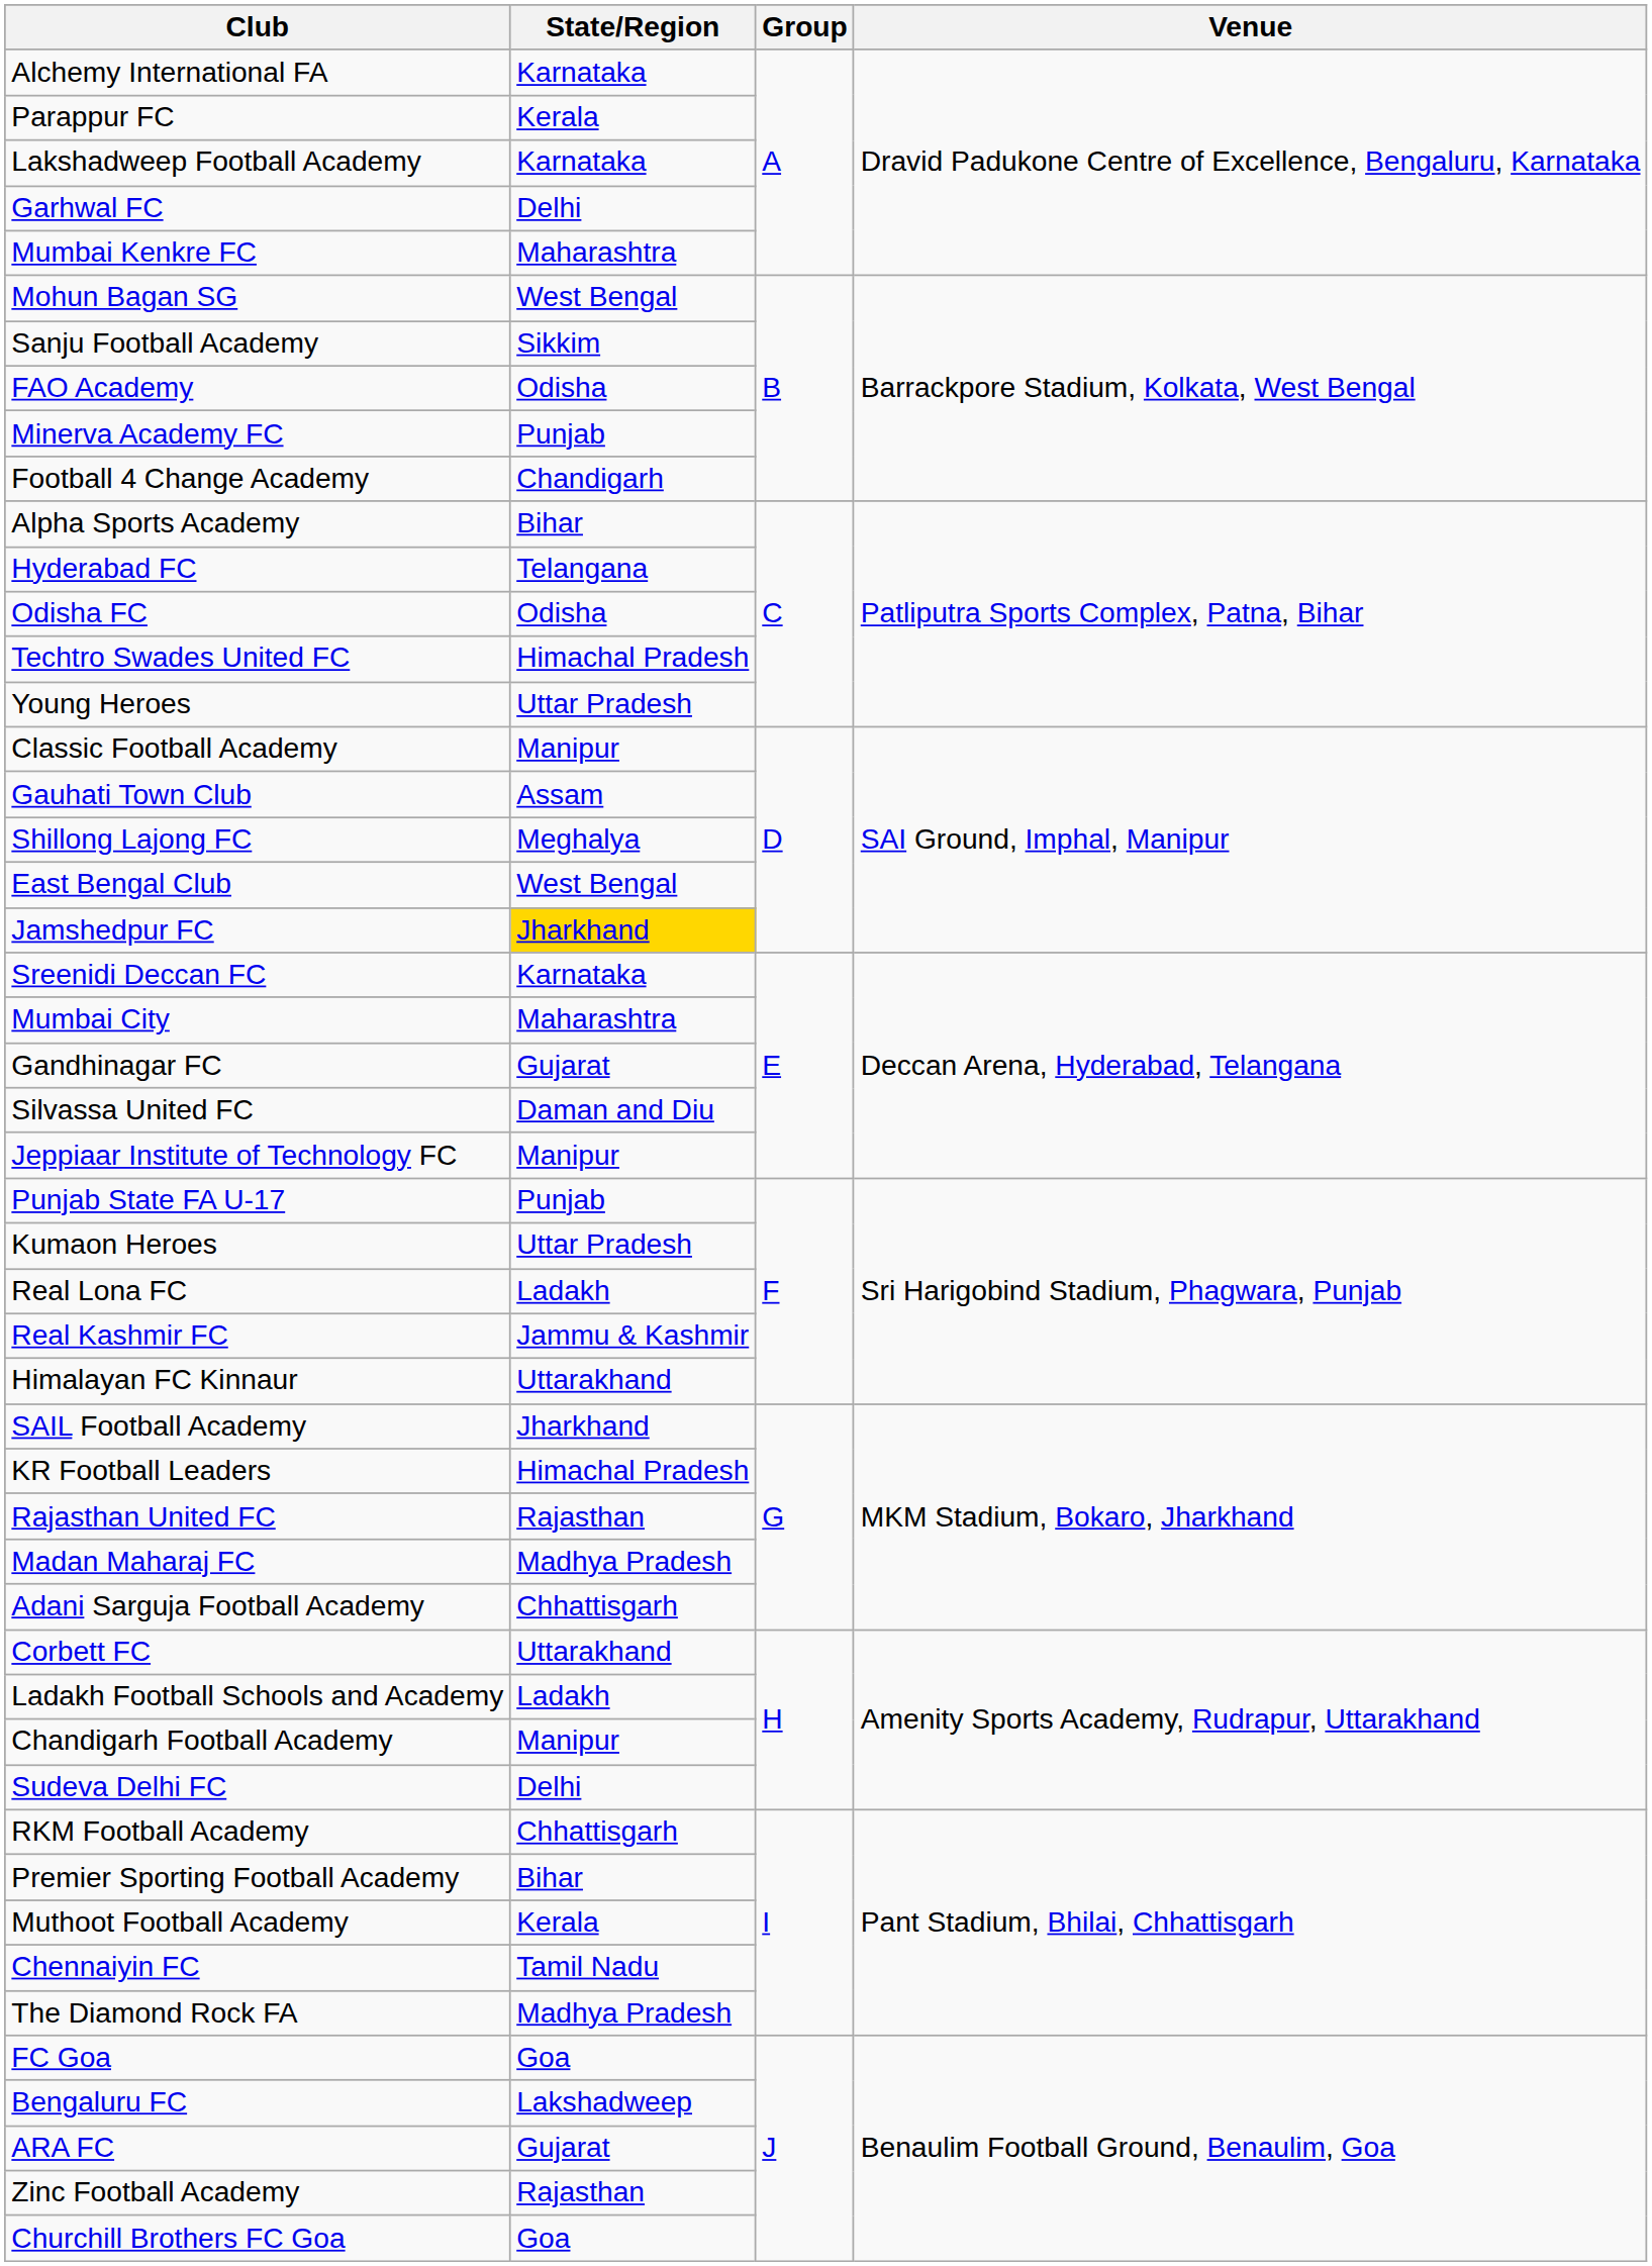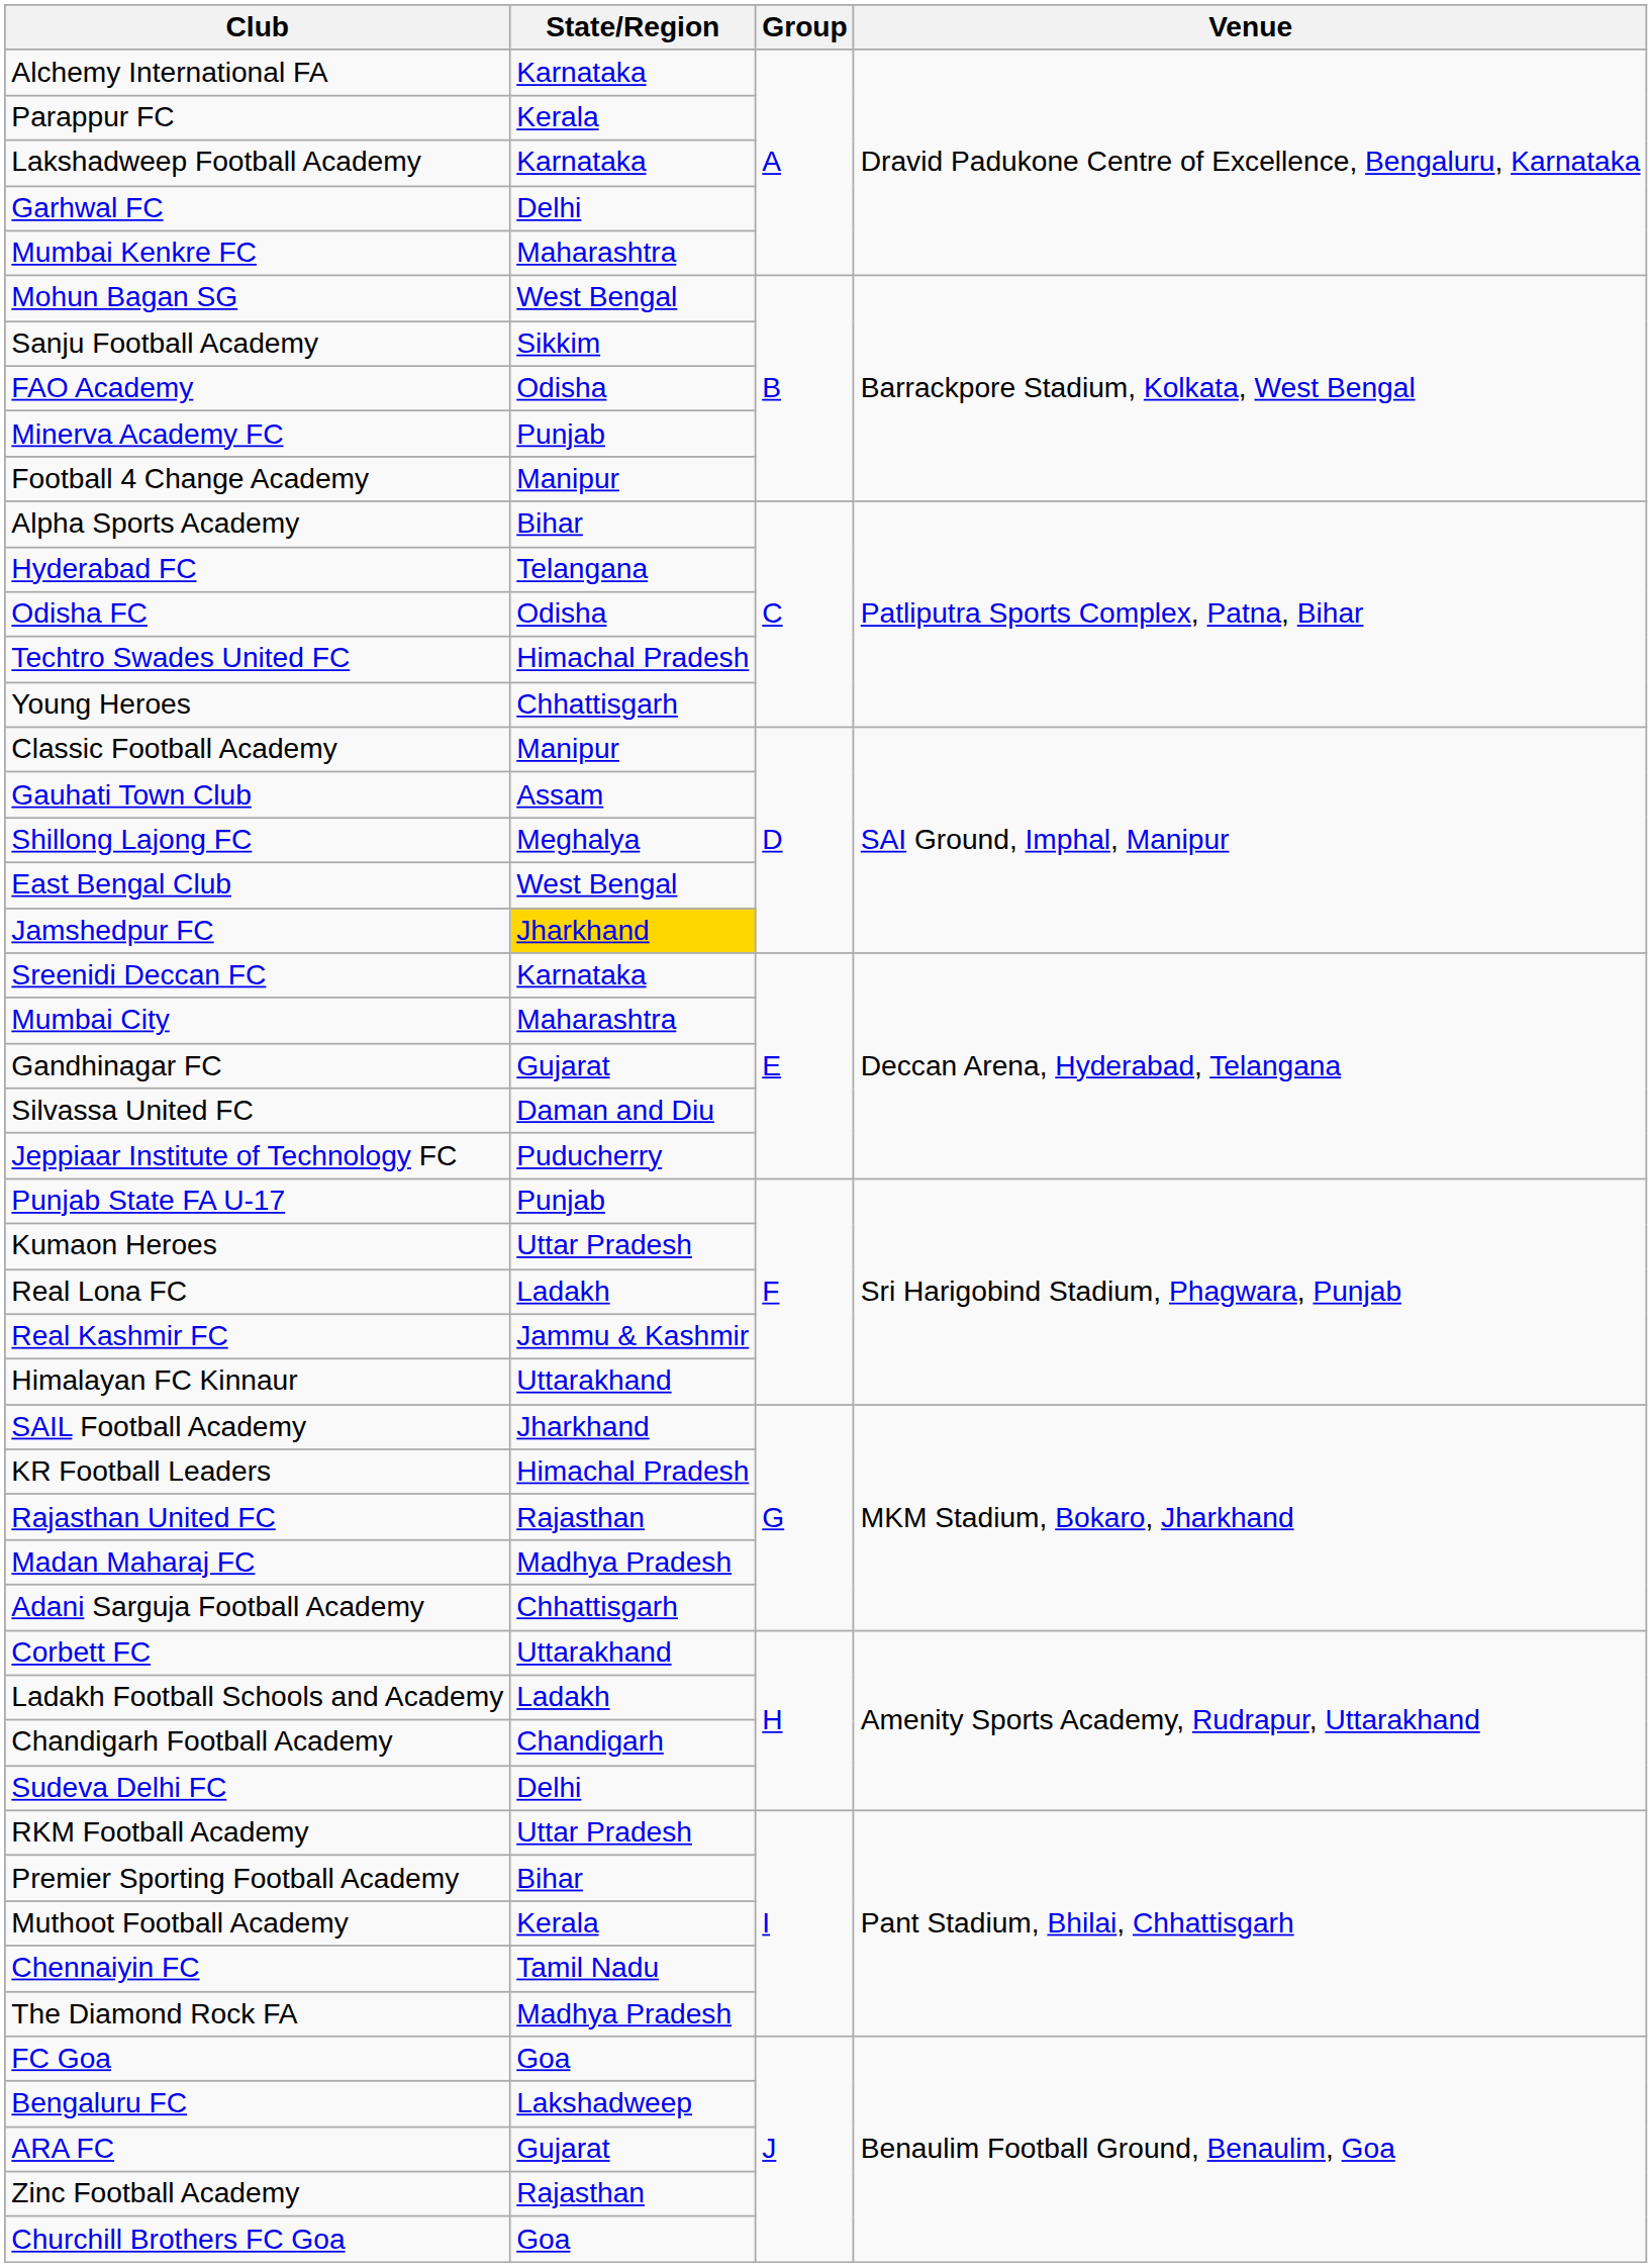 <table class="wikitable sortable">
 <tr>
 <th>Club</th>
 <th>State/Region</th>
 <th>Group</th>
 <th>Venue</th>
 </tr>
 <tr>
 <td>Alchemy International FA</td>
 <td><a href='#'>Karnataka</a></td>
 <td rowspan=5><a href='#'>A</a></td>
 <td rowspan=5>Dravid Padukone Centre of Excellence, <a href='#'>Bengaluru</a>, <a href='#'>Karnataka</a></td>
 </tr>
 <tr>
 <td>Parappur FC</td>
 <td><a href='#'>Kerala</a></td>
 </tr>
 <tr>
 <td>Lakshadweep Football Academy</td>
 <td><a href='#'>Karnataka</a></td>
 </tr>
 <tr>
 <td><a href='#'>Garhwal FC</a></td>
 <td><a href='#'>Delhi</a></td>
 </tr>
 <tr>
 <td><a href='#'>Mumbai Kenkre FC</a></td>
 <td><a href='#'>Maharashtra</a></td>
 </tr>
 <tr>
 <td><a href='#'>Mohun Bagan SG</a></td>
 <td><a href='#'>West Bengal</a></td>
 <td rowspan=5><a href='#'>B</a></td>
 <td rowspan=5>Barrackpore Stadium, <a href='#'>Kolkata</a>, <a href='#'>West Bengal</a></td>
 </tr>
 <tr>
 <td>Sanju Football Academy</td>
 <td><a href='#'>Sikkim</a></td>
 </tr>
 <tr>
 <td><a href='#'>FAO Academy</a></td>
 <td><a href='#'>Odisha</a></td>
 </tr>
 <tr>
 <td><a href='#'>Minerva Academy FC</a></td>
 <td><a href='#'>Punjab</a></td>
 </tr>
 <tr>
 <td>Football 4 Change Academy</td>
-<td><a href='#'>Chandigarh</a></td>
+<td><a href='#'>Manipur</a></td>
 </tr>
 <tr>
 <td>Alpha Sports Academy</td>
 <td><a href='#'>Bihar</a></td>
 <td rowspan=5><a href='#'>C</a></td>
 <td rowspan=5><a href='#'>Patliputra Sports Complex</a>, <a href='#'>Patna</a>, <a href='#'>Bihar</a></td>
 </tr>
 <tr>
 <td><a href='#'>Hyderabad FC</a></td>
 <td><a href='#'>Telangana</a></td>
 </tr>
 <tr>
 <td><a href='#'>Odisha FC</a></td>
 <td><a href='#'>Odisha</a></td>
 </tr>
 <tr>
 <td><a href='#'>Techtro Swades United FC</a></td>
 <td><a href='#'>Himachal Pradesh</a></td>
 </tr>
 <tr>
 <td>Young Heroes</td>
-<td><a href='#'>Uttar Pradesh</a></td>
+<td><a href='#'>Chhattisgarh</a></td>
 </tr>
 <tr>
 <td>Classic Football Academy</td>
 <td><a href='#'>Manipur</a></td>
 <td rowspan=5><a href='#'>D</a></td>
 <td rowspan=5><a href='#'>SAI</a> Ground, <a href='#'>Imphal</a>, <a href='#'>Manipur</a></td>
 </tr>
 <tr>
 <td><a href='#'>Gauhati Town Club</a></td>
 <td><a href='#'>Assam</a></td>
 </tr>
 <tr>
 <td><a href='#'>Shillong Lajong FC</a></td>
 <td><a href='#'>Meghalya</a></td>
 </tr>
 <tr>
 <td><a href='#'>East Bengal Club</a></td>
 <td><a href='#'>West Bengal</a></td>
 </tr>
 <tr>
 <td><a href='#'>Jamshedpur FC</a></td>
 <td style="background: gold;"><a href='#'>Jharkhand</a></td>
 </tr>
 <tr>
 <td><a href='#'>Sreenidi Deccan FC</a></td>
 <td><a href='#'>Karnataka</a></td>
 <td rowspan=5><a href='#'>E</a></td>
 <td rowspan=5>Deccan Arena, <a href='#'>Hyderabad</a>, <a href='#'>Telangana</a></td>
 </tr>
 <tr>
 <td><a href='#'>Mumbai City</a></td>
 <td><a href='#'>Maharashtra</a></td>
 </tr>
 <tr>
 <td>Gandhinagar FC</td>
 <td><a href='#'>Gujarat</a></td>
 </tr>
 <tr>
 <td>Silvassa United FC</td>
 <td><a href='#'>Daman and Diu</a></td>
 </tr>
 <tr>
 <td><a href='#'>Jeppiaar Institute of Technology</a> FC</td>
-<td><a href='#'>Manipur</a></td>
+<td><a href='#'>Puducherry</a></td>
 </tr>
 <tr>
 <td><a href='#'>Punjab State FA U-17</a></td>
 <td><a href='#'>Punjab</a></td>
 <td rowspan=5><a href='#'>F</a></td>
 <td rowspan=5>Sri Harigobind Stadium, <a href='#'>Phagwara</a>, <a href='#'>Punjab</a></td>
 </tr>
 <tr>
 <td>Kumaon Heroes</td>
 <td><a href='#'>Uttar Pradesh</a></td>
 </tr>
 <tr>
 <td>Real Lona FC</td>
 <td><a href='#'>Ladakh</a></td>
 </tr>
 <tr>
 <td><a href='#'>Real Kashmir FC</a></td>
 <td><a href='#'>Jammu & Kashmir</a></td>
 </tr>
 <tr>
 <td>Himalayan FC Kinnaur</td>
 <td><a href='#'>Uttarakhand</a></td>
 </tr>
 <tr>
 <td><a href='#'>SAIL</a> Football Academy</td>
 <td><a href='#'>Jharkhand</a></td>
 <td rowspan=5><a href='#'>G</a></td>
 <td rowspan=5>MKM Stadium, <a href='#'>Bokaro</a>, <a href='#'>Jharkhand</a></td>
 </tr>
 <tr>
 <td>KR Football Leaders</td>
 <td><a href='#'>Himachal Pradesh</a></td>
 </tr>
 <tr>
 <td><a href='#'>Rajasthan United FC</a></td>
 <td><a href='#'>Rajasthan</a></td>
 </tr>
 <tr>
 <td><a href='#'>Madan Maharaj FC</a></td>
 <td><a href='#'>Madhya Pradesh</a></td>
 </tr>
 <tr>
 <td><a href='#'>Adani</a> Sarguja Football Academy</td>
 <td><a href='#'>Chhattisgarh</a></td>
 </tr>
 <tr>
 <td><a href='#'>Corbett FC</a></td>
 <td><a href='#'>Uttarakhand</a></td>
 <td rowspan=4><a href='#'>H</a></td>
 <td rowspan=4>Amenity Sports Academy, <a href='#'>Rudrapur</a>, <a href='#'>Uttarakhand</a></td>
 </tr>
 <tr>
 <td>Ladakh Football Schools and Academy</td>
 <td><a href='#'>Ladakh</a></td>
 </tr>
 <tr>
 <td>Chandigarh Football Academy</td>
-<td><a href='#'>Manipur</a></td>
+<td><a href='#'>Chandigarh</a></td>
 </tr>
 <tr>
 <td><a href='#'>Sudeva Delhi FC</a></td>
 <td><a href='#'>Delhi</a></td>
 </tr>
 <tr>
 <td>RKM Football Academy</td>
-<td><a href='#'>Chhattisgarh</a></td>
+<td><a href='#'>Uttar Pradesh</a></td>
 <td rowspan=5><a href='#'>I</a></td>
 <td rowspan=5>Pant Stadium, <a href='#'>Bhilai</a>, <a href='#'>Chhattisgarh</a></td>
 </tr>
 <tr>
 <td>Premier Sporting Football Academy</td>
 <td><a href='#'>Bihar</a></td>
 </tr>
 <tr>
 <td>Muthoot Football Academy</td>
 <td><a href='#'>Kerala</a></td>
 </tr>
 <tr>
 <td><a href='#'>Chennaiyin FC</a></td>
 <td><a href='#'>Tamil Nadu</a></td>
 </tr>
 <tr>
 <td>The Diamond Rock FA</td>
 <td><a href='#'>Madhya Pradesh</a></td>
 </tr>
 <tr>
 <td><a href='#'>FC Goa</a></td>
 <td><a href='#'>Goa</a></td>
 <td rowspan=5><a href='#'>J</a></td>
 <td rowspan=5>Benaulim Football Ground, <a href='#'>Benaulim</a>, <a href='#'>Goa</a></td>
 </tr>
 <tr>
 <td><a href='#'>Bengaluru FC</a></td>
 <td><a href='#'>Lakshadweep</a></td>
 </tr>
 <tr>
 <td><a href='#'>ARA FC</a></td>
 <td><a href='#'>Gujarat</a></td>
 </tr>
 <tr>
 <td>Zinc Football Academy</td>
 <td><a href='#'>Rajasthan</a></td>
 </tr>
 <tr>
 <td><a href='#'>Churchill Brothers FC Goa</a></td>
 <td><a href='#'>Goa</a></td>
 </tr>
 </table>
